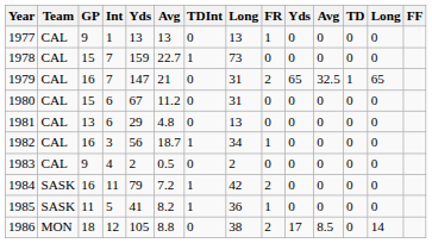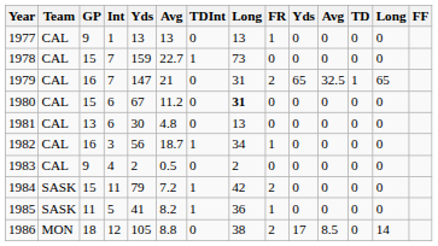 <table class="wikitable">
 <tr>
 <th>Year</th>
 <th>Team</th>
 <th>GP</th>
 <th>Int</th>
 <th>Yds</th>
 <th>Avg</th>
 <th>TDInt</th>
 <th>Long</th>
 <th>FR</th>
 <th>Yds</th>
 <th>Avg</th>
 <th>TD</th>
 <th>Long</th>
 <th>FF</th>
 </tr>
 <tr>
 <td>1977</td>
 <td>CAL</td>
 <td>9</td>
 <td>1</td>
 <td>13</td>
 <td>13</td>
 <td>0</td>
 <td>13</td>
 <td>1</td>
 <td>0</td>
 <td>0</td>
 <td>0</td>
 <td>0</td>
 <td></td>
 </tr>
 <tr>
 <td>1978</td>
 <td>CAL</td>
 <td>15</td>
 <td>7</td>
 <td>159</td>
 <td>22.7</td>
 <td>1</td>
 <td>73</td>
 <td>0</td>
 <td>0</td>
 <td>0</td>
 <td>0</td>
 <td>0</td>
 <td></td>
 </tr>
 <tr>
 <td>1979</td>
 <td>CAL</td>
 <td>16</td>
 <td>7</td>
 <td>147</td>
 <td>21</td>
 <td>0</td>
 <td>31</td>
 <td>2</td>
 <td>65</td>
 <td>32.5</td>
 <td>1</td>
 <td>65</td>
 <td></td>
 </tr>
 <tr>
 <td>1980</td>
 <td>CAL</td>
 <td>15</td>
 <td>6</td>
 <td>67</td>
 <td>11.2</td>
 <td>0</td>
-<td>31</td>
+<td><strong>31</strong></td>
 <td>0</td>
 <td>0</td>
 <td>0</td>
 <td>0</td>
 <td>0</td>
 <td></td>
 </tr>
 <tr>
 <td>1981</td>
 <td>CAL</td>
 <td>13</td>
 <td>6</td>
-<td>29</td>
+<td>30</td>
 <td>4.8</td>
 <td>0</td>
 <td>13</td>
 <td>0</td>
 <td>0</td>
 <td>0</td>
 <td>0</td>
 <td>0</td>
 <td></td>
 </tr>
 <tr>
 <td>1982</td>
 <td>CAL</td>
 <td>16</td>
 <td>3</td>
 <td>56</td>
 <td>18.7</td>
 <td>1</td>
 <td>34</td>
 <td>1</td>
 <td>0</td>
 <td>0</td>
 <td>0</td>
 <td>0</td>
 <td></td>
 </tr>
 <tr>
 <td>1983</td>
 <td>CAL</td>
 <td>9</td>
 <td>4</td>
 <td>2</td>
 <td>0.5</td>
 <td>0</td>
 <td>2</td>
 <td>0</td>
 <td>0</td>
 <td>0</td>
 <td>0</td>
 <td>0</td>
 <td></td>
 </tr>
 <tr>
 <td>1984</td>
 <td>SASK</td>
-<td>16</td>
+<td>15</td>
 <td>11</td>
 <td>79</td>
 <td>7.2</td>
 <td>1</td>
 <td>42</td>
 <td>2</td>
 <td>0</td>
 <td>0</td>
 <td>0</td>
 <td>0</td>
 <td></td>
 </tr>
 <tr>
 <td>1985</td>
 <td>SASK</td>
 <td>11</td>
 <td>5</td>
 <td>41</td>
 <td>8.2</td>
 <td>1</td>
 <td>36</td>
 <td>1</td>
 <td>0</td>
 <td>0</td>
 <td>0</td>
 <td>0</td>
 <td></td>
 </tr>
 <tr>
 <td>1986</td>
 <td>MON</td>
 <td>18</td>
 <td>12</td>
 <td>105</td>
 <td>8.8</td>
 <td>0</td>
 <td>38</td>
 <td>2</td>
 <td>17</td>
 <td>8.5</td>
 <td>0</td>
 <td>14</td>
 <td></td>
 </tr>
 </table>
